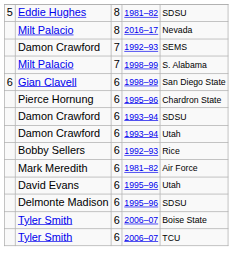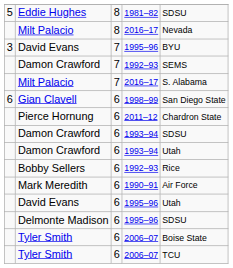 <table class="wikitable">
 <tr>
 </tr>
 <tr>
 <td>5</td>
 <td><a href='#'>Eddie Hughes</a></td>
 <td>8</td>
 <td style="font-size:80%;"><a href='#'>1981–82</a></td>
 <td style="font-size:80%;">SDSU</td>
 </tr>
 <tr>
 <td></td>
 <td><a href='#'>Milt Palacio</a></td>
 <td>8</td>
 <td style="font-size:80%;"><a href='#'>2016–17</a></td>
 <td style="font-size:80%;">Nevada</td>
 </tr>
 <tr>
+<td>3</td>
+<td>David Evans</td>
+<td>7</td>
+<td style="font-size:80%;"><a href='#'>1995–96</a></td>
+<td style="font-size:80%;">BYU</td>
+</tr>
+<tr>
 <td></td>
 <td>Damon Crawford</td>
 <td>7</td>
 <td style="font-size:80%;"><a href='#'>1992–93</a></td>
 <td style="font-size:80%;">SEMS</td>
 </tr>
 <tr>
 <td></td>
 <td><a href='#'>Milt Palacio</a></td>
 <td>7</td>
-<td style="font-size:80%;"><a href='#'>1998–99</a></td>
+<td style="font-size:80%;"><a href='#'>2016–17</a></td>
 <td style="font-size:80%;">S. Alabama</td>
 </tr>
 <tr>
 <td>6</td>
 <td><a href='#'>Gian Clavell</a></td>
 <td>6</td>
 <td style="font-size:80%;"><a href='#'>1998–99</a></td>
 <td style="font-size:80%;">San Diego State</td>
 </tr>
 <tr>
 <td></td>
 <td>Pierce Hornung</td>
 <td>6</td>
-<td style="font-size:80%;"><a href='#'>1995–96</a></td>
+<td style="font-size:80%;"><a href='#'>2011–12</a></td>
 <td style="font-size:80%;">Chardron State</td>
 </tr>
 <tr>
 <td></td>
 <td>Damon Crawford</td>
 <td>6</td>
 <td style="font-size:80%;"><a href='#'>1993–94</a></td>
 <td style="font-size:80%;">SDSU</td>
 </tr>
 <tr>
 <td></td>
 <td>Damon Crawford</td>
 <td>6</td>
 <td style="font-size:80%;"><a href='#'>1993–94</a></td>
 <td style="font-size:80%;">Utah</td>
 </tr>
 <tr>
 <td></td>
 <td>Bobby Sellers</td>
 <td>6</td>
 <td style="font-size:80%;"><a href='#'>1992–93</a></td>
 <td style="font-size:80%;">Rice</td>
 </tr>
 <tr>
 <td></td>
 <td>Mark Meredith</td>
 <td>6</td>
-<td style="font-size:80%;"><a href='#'>1981–82</a></td>
+<td style="font-size:80%;"><a href='#'>1990–91</a></td>
 <td style="font-size:80%;">Air Force</td>
 </tr>
 <tr>
 <td></td>
 <td>David Evans</td>
 <td>6</td>
 <td style="font-size:80%;"><a href='#'>1995–96</a></td>
 <td style="font-size:80%;">Utah</td>
 </tr>
 <tr>
 <td></td>
 <td>Delmonte Madison</td>
 <td>6</td>
 <td style="font-size:80%;"><a href='#'>1995–96</a></td>
 <td style="font-size:80%;">SDSU</td>
 </tr>
 <tr>
 <td></td>
 <td><a href='#'>Tyler Smith</a></td>
 <td>6</td>
 <td style="font-size:80%;"><a href='#'>2006–07</a></td>
 <td style="font-size:80%;">Boise State</td>
 </tr>
 <tr>
 <td></td>
 <td><a href='#'>Tyler Smith</a></td>
 <td>6</td>
 <td style="font-size:80%;"><a href='#'>2006–07</a></td>
 <td style="font-size:80%;">TCU</td>
 </tr>
 </table>
